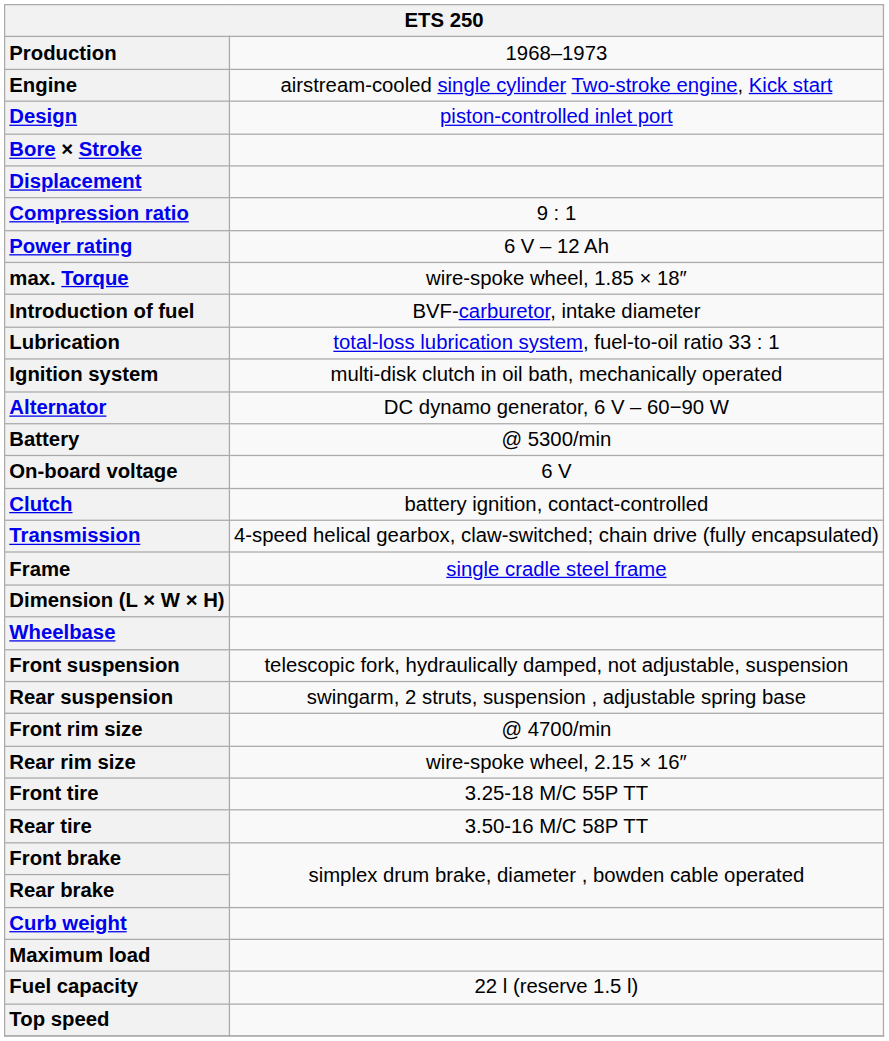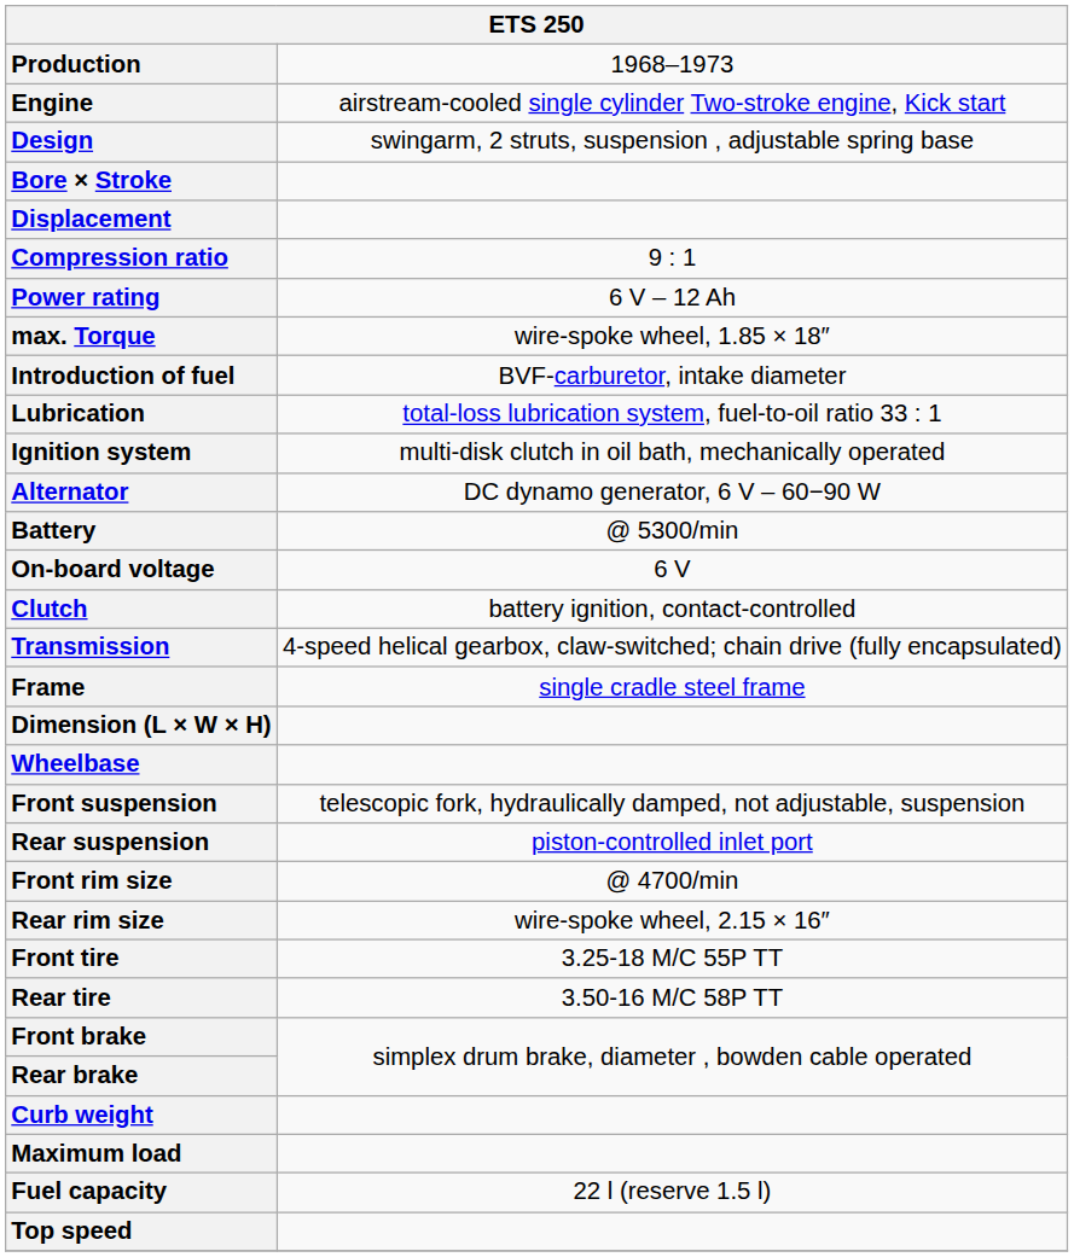 <table class="wikitable" style="text-align:center;">
 <tr id="data">
 <th colspan="2">ETS 250</th>
 </tr>
 <tr>
 <th style="text-align:left;">Production</th>
 <td>1968–1973</td>
 </tr>
 <tr>
 <th style="text-align:left;">Engine</th>
 <td>airstream-cooled <a href='#'>single cylinder</a> <a href='#'>Two-stroke engine</a>, <a href='#'>Kick start</a></td>
 </tr>
 <tr>
 <th style="text-align:left;"><a href='#'>Design</a></th>
-<td><a href='#'>piston-controlled inlet port</a></td>
+<td>swingarm, 2 struts, suspension , adjustable spring base</td>
 </tr>
 <tr>
 <th style="text-align:left;"><a href='#'>Bore</a> × <a href='#'>Stroke</a></th>
 <td></td>
 </tr>
 <tr>
 <th style="text-align:left;"><a href='#'>Displacement</a></th>
 <td></td>
 </tr>
 <tr>
 <th style="text-align:left;"><a href='#'>Compression ratio</a></th>
 <td>9 : 1</td>
 </tr>
 <tr>
 <th style="text-align:left;"><a href='#'>Power rating</a></th>
 <td>6 V – 12 Ah</td>
 </tr>
 <tr>
 <th style="text-align:left;">max. <a href='#'>Torque</a></th>
 <td>wire-spoke wheel, 1.85 × 18″</td>
 </tr>
 <tr>
 <th style="text-align:left;">Introduction of fuel</th>
 <td>BVF-<a href='#'>carburetor</a>, intake diameter </td>
 </tr>
 <tr>
 <th style="text-align:left;">Lubrication</th>
 <td><a href='#'>total-loss lubrication system</a>, fuel-to-oil ratio 33 : 1</td>
 </tr>
 <tr>
 <th style="text-align:left;">Ignition system</th>
 <td>multi-disk clutch in oil bath, mechanically operated</td>
 </tr>
 <tr>
 <th style="text-align:left;"><a href='#'>Alternator</a></th>
 <td>DC dynamo generator, 6 V – 60−90 W</td>
 </tr>
 <tr>
 <th style="text-align:left;">Battery</th>
 <td> @ 5300/min</td>
 </tr>
 <tr>
 <th style="text-align:left;">On-board voltage</th>
 <td>6 V</td>
 </tr>
 <tr>
 <th style="text-align:left;"><a href='#'>Clutch</a></th>
 <td>battery ignition, contact-controlled</td>
 </tr>
 <tr>
 <th style="text-align:left;"><a href='#'>Transmission</a></th>
 <td>4-speed helical gearbox, claw-switched; chain drive (fully encapsulated)</td>
 </tr>
 <tr>
 <th style="text-align:left;">Frame</th>
 <td><a href='#'>single cradle steel frame</a></td>
 </tr>
 <tr>
 <th style="text-align:left;">Dimension (L × W × H)</th>
 <td></td>
 </tr>
 <tr>
 <th style="text-align:left;"><a href='#'>Wheelbase</a></th>
 <td><br></td>
 </tr>
 <tr>
 <th style="text-align:left;">Front suspension</th>
 <td>telescopic fork, hydraulically damped, not adjustable, suspension </td>
 </tr>
 <tr>
 <th style="text-align:left;">Rear suspension</th>
-<td>swingarm, 2 struts, suspension , adjustable spring base</td>
+<td><a href='#'>piston-controlled inlet port</a></td>
 </tr>
 <tr>
 <th style="text-align:left;">Front rim size</th>
 <td> @ 4700/min</td>
 </tr>
 <tr>
 <th style="text-align:left;">Rear rim size</th>
 <td>wire-spoke wheel, 2.15 × 16″</td>
 </tr>
 <tr>
 <th style="text-align:left;">Front tire</th>
 <td>3.25-18 M/C 55P TT</td>
 </tr>
 <tr>
 <th style="text-align:left;">Rear tire</th>
 <td>3.50-16 M/C 58P TT</td>
 </tr>
 <tr>
 <th style="text-align:left;">Front brake</th>
 <td rowspan="2" colspan="2">simplex drum brake, diameter , bowden cable operated</td>
 </tr>
 <tr>
 <th style="text-align:left;">Rear brake</th>
 </tr>
 <tr>
 <th style="text-align:left;"><a href='#'>Curb weight</a></th>
 <td colspan="2"></td>
 </tr>
 <tr>
 <th style="text-align:left;">Maximum load</th>
 <td colspan="2"></td>
 </tr>
 <tr>
 <th style="text-align:left;">Fuel capacity</th>
 <td colspan="2">22 l (reserve 1.5 l)</td>
 </tr>
 <tr>
 <th style="text-align:left;">Top speed</th>
 <td colspan="2"></td>
 </tr>
 <tr>
 </tr>
 </table>
